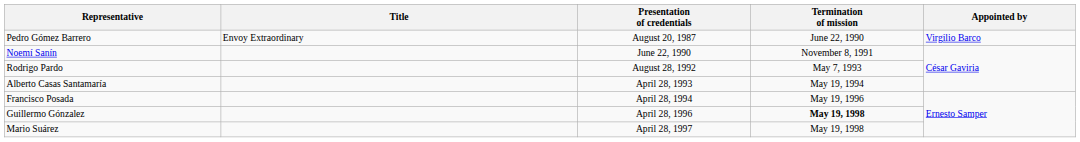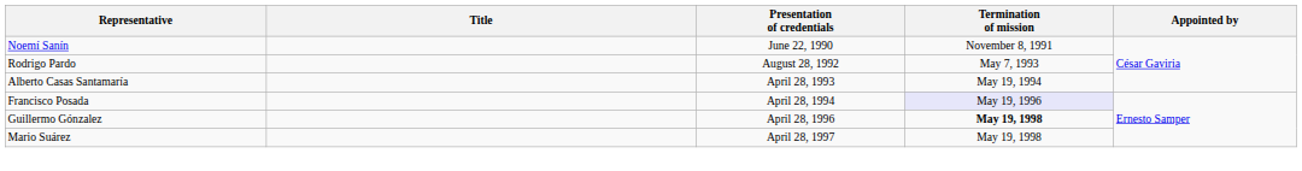 <table class=wikitable width=90%>
 <tr>
 <th width=20%>Representative</th>
 <th width=33%>Title</th>
 <th width=16%>Presentation<br>of credentials</th>
 <th width=16%>Termination<br>of mission</th>
 <th width=14%>Appointed by</th>
-</tr>
-<tr>
-<td>Pedro Gómez Barrero</td>
-<td>Envoy Extraordinary</td>
-<td align=center>August 20, 1987</td>
-<td align=center>June 22, 1990</td>
-<td><a href='#'>Virgilio Barco</a></td>
 </tr>
 <tr>
 <td><a href='#'>Noemí Sanín</a></td>
 <td></td>
 <td align=center>June 22, 1990</td>
 <td align=center>November 8, 1991</td>
 <td rowspan=3><a href='#'>César Gaviria</a></td>
 </tr>
 <tr>
 <td>Rodrigo Pardo</td>
 <td></td>
 <td align=center>August 28, 1992</td>
 <td align=center>May 7, 1993</td>
 </tr>
 <tr>
 <td>Alberto Casas Santamaría</td>
 <td></td>
 <td align=center>April 28, 1993</td>
 <td align=center>May 19, 1994</td>
 </tr>
 <tr>
 <td>Francisco Posada</td>
 <td></td>
 <td align=center>April 28, 1994</td>
-<td align=center>May 19, 1996</td>
+<td align=center style="background: lavender;">May 19, 1996</td>
 <td rowspan=3><a href='#'>Ernesto Samper</a></td>
 </tr>
 <tr>
 <td>Guillermo Gónzalez</td>
 <td></td>
 <td align=center>April 28, 1996</td>
 <td align=center><strong>May 19, 1998</strong></td>
 </tr>
 <tr>
 <td>Mario Suárez</td>
 <td></td>
 <td align=center>April 28, 1997</td>
 <td align=center>May 19, 1998</td>
 </tr>
 </table>
